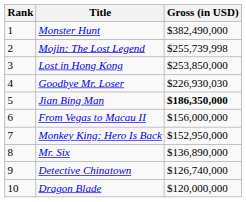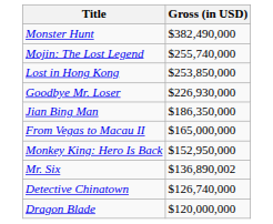 <table class="wikitable sortable" style="margin:auto; margin:auto;">
 <tr>
-<th>Rank</th>
 <th>Title</th>
 <th>Gross (in USD)</th>
 </tr>
 <tr>
-<td>1</td>
 <td><em><a href='#'>Monster Hunt</a></em></td>
 <td>$382,490,000</td>
 </tr>
 <tr>
-<td>2</td>
 <td><em><a href='#'>Mojin: The Lost Legend</a></em></td>
-<td>$255,739,998</td>
+<td>$255,740,000</td>
 </tr>
 <tr>
-<td>3</td>
 <td><em><a href='#'>Lost in Hong Kong</a></em></td>
 <td>$253,850,000</td>
 </tr>
 <tr>
-<td>4</td>
 <td><em><a href='#'>Goodbye Mr. Loser</a></em></td>
-<td>$226,930,030</td>
+<td>$226,930,000</td>
 </tr>
 <tr>
-<td>5</td>
 <td><em><a href='#'>Jian Bing Man</a></em></td>
-<td><strong>$186,350,000</strong></td>
+<td>$186,350,000</td>
 </tr>
 <tr>
-<td>6</td>
 <td><em><a href='#'>From Vegas to Macau II</a></em></td>
-<td>$156,000,000</td>
+<td>$165,000,000</td>
 </tr>
 <tr>
-<td>7</td>
 <td><em><a href='#'>Monkey King: Hero Is Back</a></em></td>
 <td>$152,950,000</td>
 </tr>
 <tr>
-<td>8</td>
 <td><em><a href='#'>Mr. Six</a></em></td>
-<td>$136,890,000</td>
+<td>$136,890,002</td>
 </tr>
 <tr>
-<td>9</td>
 <td><em><a href='#'>Detective Chinatown</a></em></td>
 <td>$126,740,000</td>
 </tr>
 <tr>
-<td>10</td>
 <td><em><a href='#'>Dragon Blade</a></em></td>
 <td>$120,000,000</td>
 </tr>
 </table>
